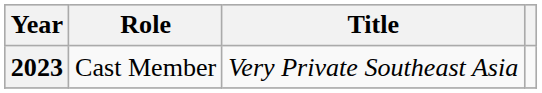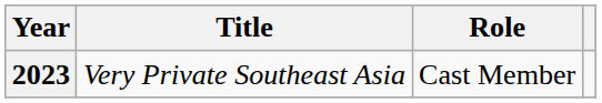 <table class="wikitable sortable plainrowheaders">
 <tr>
 <th scope="col">Year</th>
+<th scope="col">Title</th>
 <th scope="col">Role</th>
-<th scope="col">Title</th>
 <th scope="col" class="unsortable"></th>
 </tr>
 <tr>
 <th scope="row">2023</th>
+<td><em>Very Private Southeast Asia</em></td>
 <td>Cast Member</td>
-<td><em>Very Private Southeast Asia</em></td>
 <td style="text-align:center"></td>
 </tr>
 </table>
